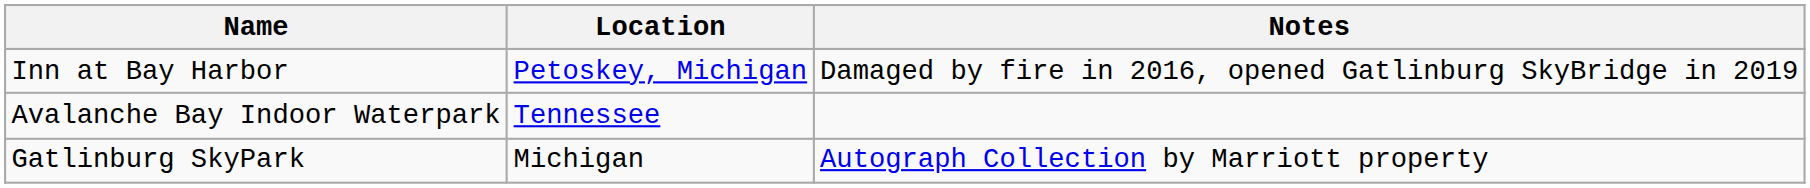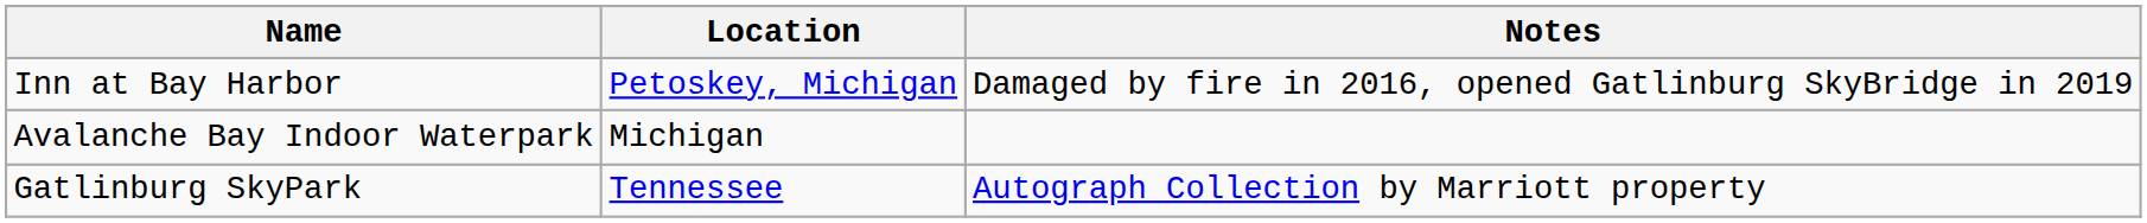 <table class="wikitable">
 <tr>
 <th>Name</th>
 <th>Location</th>
 <th>Notes</th>
 </tr>
 <tr>
 <td>Inn at Bay Harbor</td>
 <td><a href='#'>Petoskey, Michigan</a></td>
 <td>Damaged by fire in 2016, opened Gatlinburg SkyBridge in 2019</td>
 </tr>
 <tr>
 <td>Avalanche Bay Indoor Waterpark</td>
-<td><a href='#'>Tennessee</a></td>
+<td>Michigan</td>
 <td></td>
 </tr>
 <tr>
 <td>Gatlinburg SkyPark</td>
-<td>Michigan</td>
+<td><a href='#'>Tennessee</a></td>
 <td><a href='#'>Autograph Collection</a> by Marriott property</td>
 </tr>
 </table>
